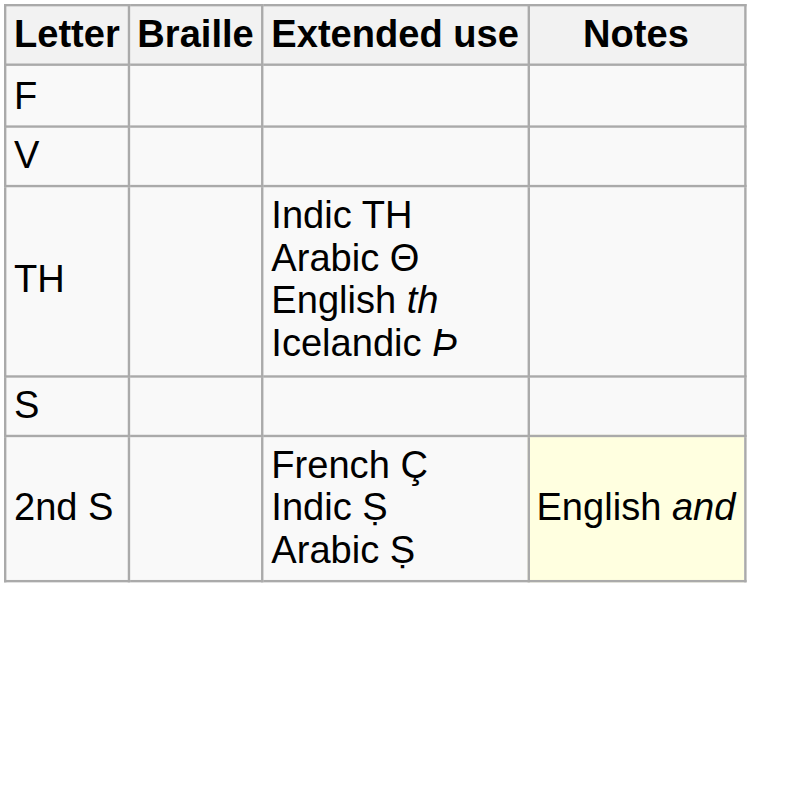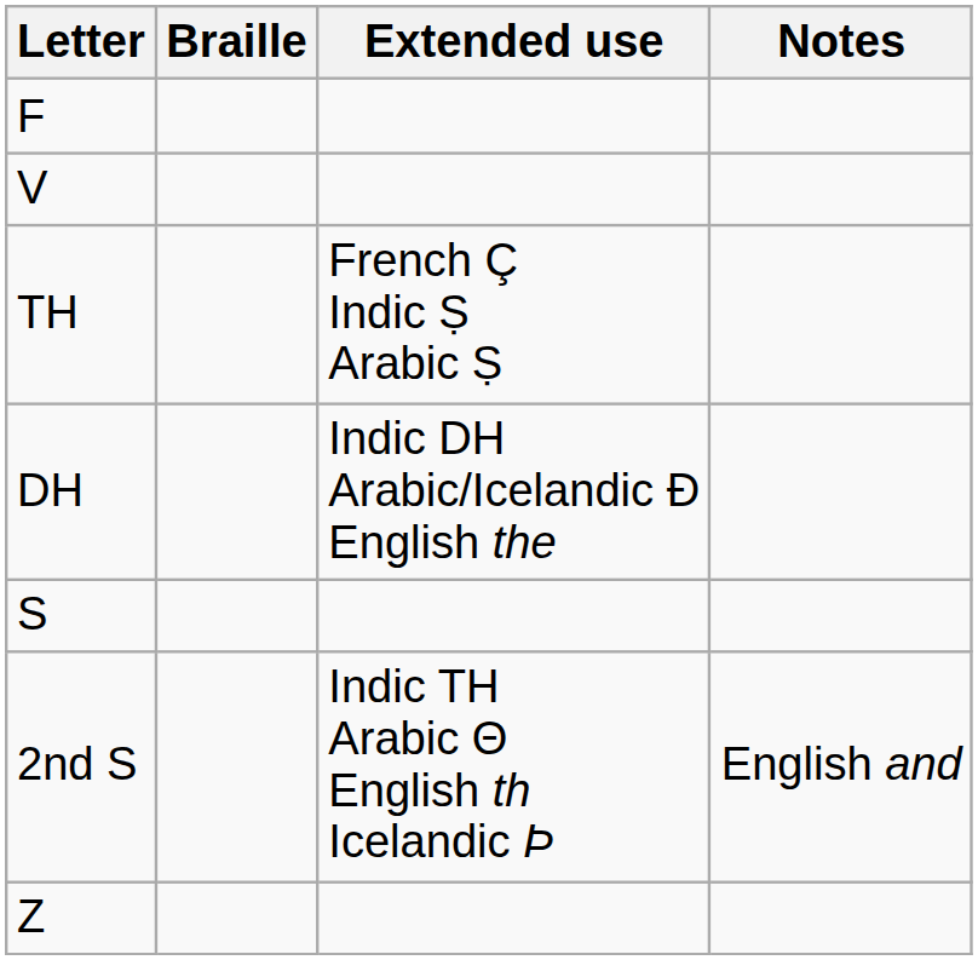 <table class="wikitable">
 <tr>
 <th>Letter</th>
 <th>Braille</th>
 <th>Extended use</th>
 <th>Notes</th>
 </tr>
 <tr>
 <td>F</td>
 <td></td>
 <td></td>
 <td></td>
 </tr>
 <tr>
 <td>V</td>
 <td></td>
 <td></td>
 <td></td>
 </tr>
 <tr>
 <td>TH</td>
 <td></td>
-<td>Indic TH<br>Arabic Θ<br>English <em>th</em><br>Icelandic <em>Þ</em></td>
+<td>French Ç<br>Indic Ṣ<br>Arabic Ṣ</td>
+<td></td>
+</tr>
+<tr>
+<td>DH</td>
+<td></td>
+<td>Indic DH<br>Arabic/Icelandic Ð<br>English <em>the</em></td>
 <td></td>
 </tr>
 <tr>
 <td>S</td>
 <td></td>
 <td></td>
 <td></td>
 </tr>
 <tr>
 <td>2nd S</td>
 <td></td>
-<td>French Ç<br>Indic Ṣ<br>Arabic Ṣ</td>
-<td style="background: lightyellow;">English <em>and</em></td>
+<td>Indic TH<br>Arabic Θ<br>English <em>th</em><br>Icelandic <em>Þ</em></td>
+<td>English <em>and</em></td>
+</tr>
+<tr>
+<td>Z</td>
+<td></td>
+<td></td>
+<td></td>
 </tr>
 </table>
